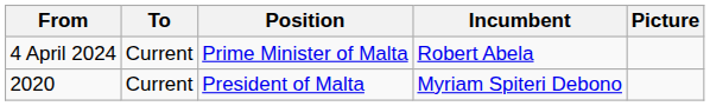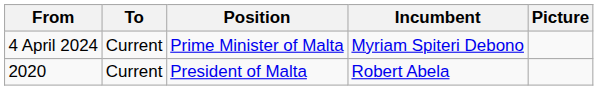 <table class="wikitable">
 <tr>
 <th>From</th>
 <th>To</th>
 <th>Position</th>
 <th>Incumbent</th>
 <th>Picture</th>
 </tr>
 <tr>
 <td>4 April 2024</td>
 <td>Current</td>
 <td><a href='#'>Prime Minister of Malta</a></td>
-<td><a href='#'>Robert Abela</a></td>
+<td><a href='#'>Myriam Spiteri Debono</a></td>
 <td></td>
 </tr>
 <tr>
 <td>2020</td>
 <td>Current</td>
 <td><a href='#'>President of Malta</a></td>
-<td><a href='#'>Myriam Spiteri Debono</a></td>
+<td><a href='#'>Robert Abela</a></td>
 <td></td>
 </tr>
 </table>
